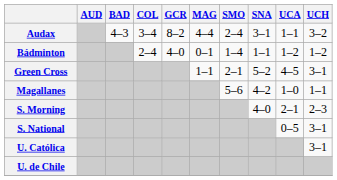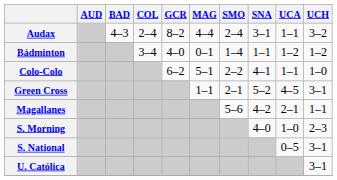 <table class="wikitable" style="text-align:center">
 <tr>
 <th width="90"> </th>
 <th width="30"><small><a href='#'>AUD</a></small></th>
 <th width="30"><small><a href='#'>BAD</a></small></th>
 <th width="30"><small><a href='#'>COL</a></small></th>
 <th width="30"><small><a href='#'>GCR</a></small></th>
 <th width="30"><small><a href='#'>MAG</a></small></th>
 <th width="30"><small><a href='#'>SMO</a></small></th>
 <th width="30"><small><a href='#'>SNA</a></small></th>
 <th width="30"><small><a href='#'>UCA</a></small></th>
 <th width="30"><small><a href='#'>UCH</a></small></th>
 </tr>
 <tr>
 <th><small><a href='#'>Audax</a></small></th>
 <td bgcolor="#CCCCCC"></td>
 <td>4–3</td>
-<td>3–4</td>
+<td>2–4</td>
 <td>8–2</td>
 <td>4–4</td>
 <td>2–4</td>
 <td>3–1</td>
 <td>1–1</td>
 <td>3–2</td>
 </tr>
 <tr>
 <th><small><a href='#'>Bádminton</a></small></th>
 <td bgcolor="#CCCCCC"></td>
 <td bgcolor="#CCCCCC"></td>
-<td>2–4</td>
+<td>3–4</td>
 <td>4–0</td>
 <td>0–1</td>
 <td>1–4</td>
 <td>1–1</td>
 <td>1–2</td>
 <td>1–2</td>
+</tr>
+<tr>
+<th><small><a href='#'>Colo-Colo</a></small></th>
+<td bgcolor="#CCCCCC"></td>
+<td bgcolor="#CCCCCC"></td>
+<td bgcolor="#CCCCCC"></td>
+<td>6–2</td>
+<td>5–1</td>
+<td>2–2</td>
+<td>4–1</td>
+<td>1–1</td>
+<td>1–0</td>
 </tr>
 <tr>
 <th><small><a href='#'>Green Cross</a></small></th>
 <td bgcolor="#CCCCCC"></td>
 <td bgcolor="#CCCCCC"></td>
 <td bgcolor="#CCCCCC"></td>
 <td bgcolor="#CCCCCC"></td>
 <td>1–1</td>
 <td>2–1</td>
 <td>5–2</td>
 <td>4–5</td>
 <td>3–1</td>
 </tr>
 <tr>
 <th><small><a href='#'>Magallanes</a></small></th>
 <td bgcolor="#CCCCCC"></td>
 <td bgcolor="#CCCCCC"></td>
 <td bgcolor="#CCCCCC"></td>
 <td bgcolor="#CCCCCC"></td>
 <td bgcolor="#CCCCCC"></td>
 <td>5–6</td>
 <td>4–2</td>
-<td>1–0</td>
+<td>2–1</td>
 <td>1–1</td>
 </tr>
 <tr>
 <th><small><a href='#'>S. Morning</a></small></th>
 <td bgcolor="#CCCCCC"></td>
 <td bgcolor="#CCCCCC"></td>
 <td bgcolor="#CCCCCC"></td>
 <td bgcolor="#CCCCCC"></td>
 <td bgcolor="#CCCCCC"></td>
 <td bgcolor="#CCCCCC"></td>
 <td>4–0</td>
-<td>2–1</td>
+<td>1–0</td>
 <td>2–3</td>
 </tr>
 <tr>
 <th><small><a href='#'>S. National</a></small></th>
 <td bgcolor="#CCCCCC"></td>
 <td bgcolor="#CCCCCC"></td>
 <td bgcolor="#CCCCCC"></td>
 <td bgcolor="#CCCCCC"></td>
 <td bgcolor="#CCCCCC"></td>
 <td bgcolor="#CCCCCC"></td>
 <td bgcolor="#CCCCCC"></td>
 <td>0–5</td>
 <td>3–1</td>
 </tr>
 <tr>
 <th><small><a href='#'>U. Católica</a></small></th>
 <td bgcolor="#CCCCCC"></td>
 <td bgcolor="#CCCCCC"></td>
 <td bgcolor="#CCCCCC"></td>
 <td bgcolor="#CCCCCC"></td>
 <td bgcolor="#CCCCCC"></td>
 <td bgcolor="#CCCCCC"></td>
 <td bgcolor="#CCCCCC"></td>
 <td bgcolor="#CCCCCC"></td>
 <td>3–1</td>
 </tr>
 <tr>
-<th><small><a href='#'>U. de Chile</a></small></th>
-<td bgcolor="#CCCCCC"></td>
-<td bgcolor="#CCCCCC"></td>
-<td bgcolor="#CCCCCC"></td>
-<td bgcolor="#CCCCCC"></td>
-<td bgcolor="#CCCCCC"></td>
-<td bgcolor="#CCCCCC"></td>
-<td bgcolor="#CCCCCC"></td>
-<td bgcolor="#CCCCCC"></td>
-<td bgcolor="#CCCCCC"></td>
-</tr>
-<tr>
 </tr>
 </table>
